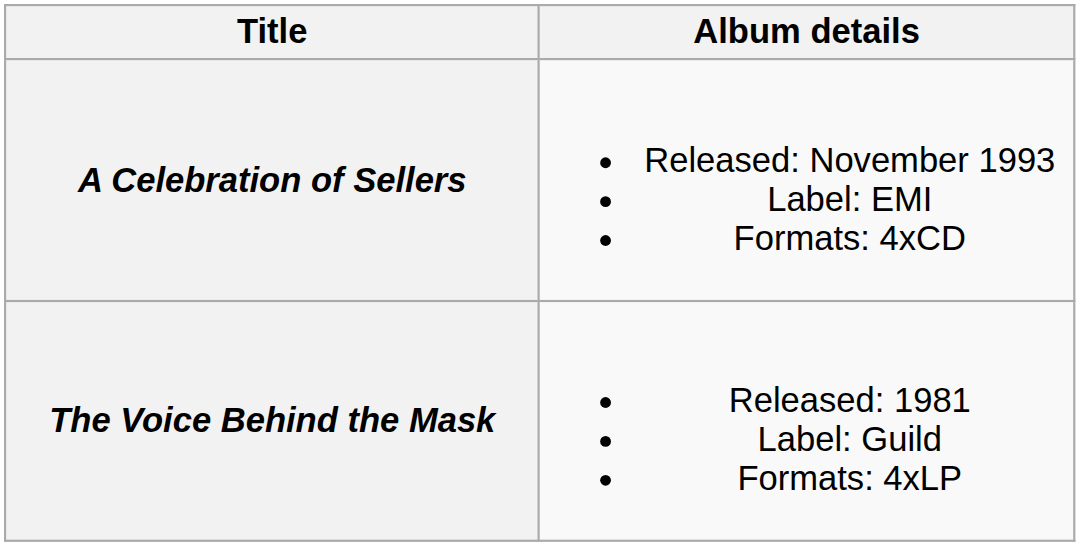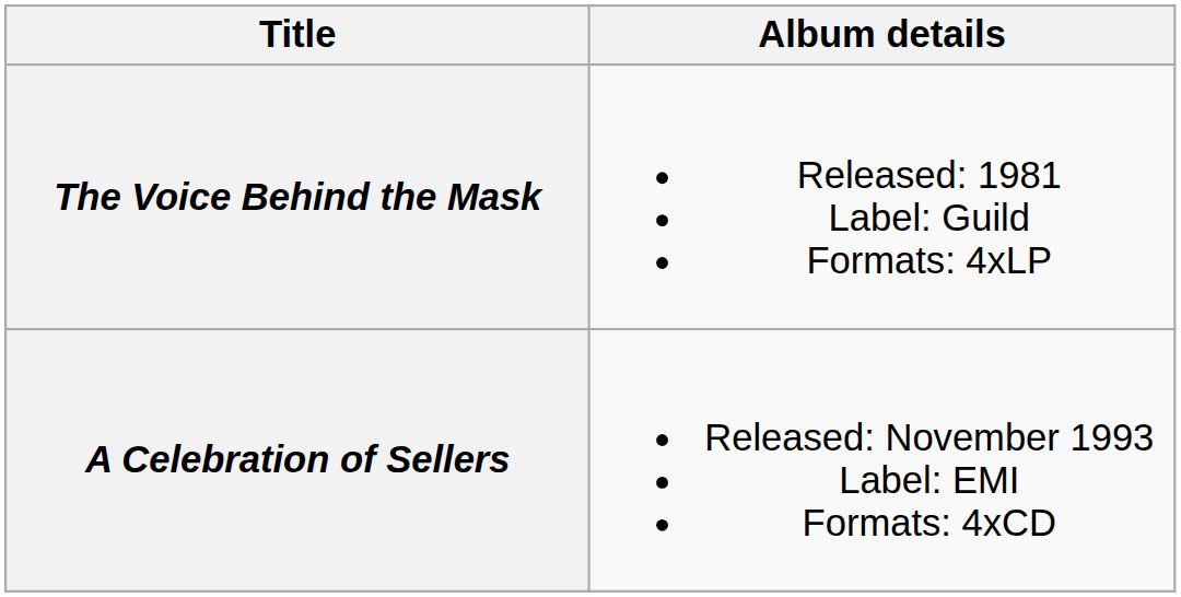 <table class="wikitable plainrowheaders" style="text-align:center;">
 <tr>
 <th scope="col" style="width:15em;">Title</th>
 <th scope="col" style="width:15em;">Album details</th>
 </tr>
 <tr>
+<th scope="row"><em>The Voice Behind the Mask</em></th>
+<td><br><ul><li>Released: 1981</li><li>Label: Guild</li><li>Formats: 4xLP</li></ul></td>
+</tr>
+<tr>
 <th scope="row"><em>A Celebration of Sellers</em></th>
 <td><br><ul><li>Released: November 1993</li><li>Label: EMI</li><li>Formats: 4xCD</li></ul></td>
 </tr>
-<tr>
-<th scope="row"><em>The Voice Behind the Mask</em></th>
-<td><br><ul><li>Released: 1981</li><li>Label: Guild</li><li>Formats: 4xLP</li></ul></td>
-</tr>
 </table>
